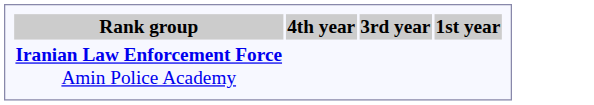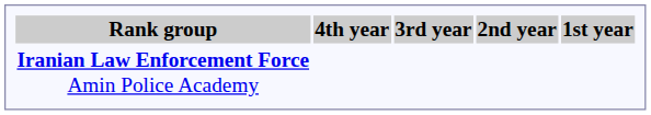 <table style="border:1px solid #8888aa; background-color:#f7f8ff; padding:5px; font-size:95%; margin: 0px 12px 12px 0px; text-align:center;">
 <tr bgcolor="#CCCCCC">
 <th>Rank group</th>
 <th>4th year</th>
 <th>3rd year</th>
+<th>2nd year</th>
 <th>1st year</th>
 </tr>
 <tr>
 <td><strong> <a href='#'>Iranian Law Enforcement Force</a></strong><br><a href='#'>Amin Police Academy</a></td>
 <td></td>
 <td></td>
 <td></td>
+<td></td>
 </tr>
 </table>
